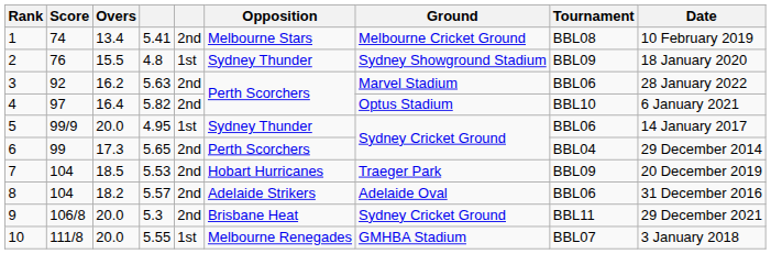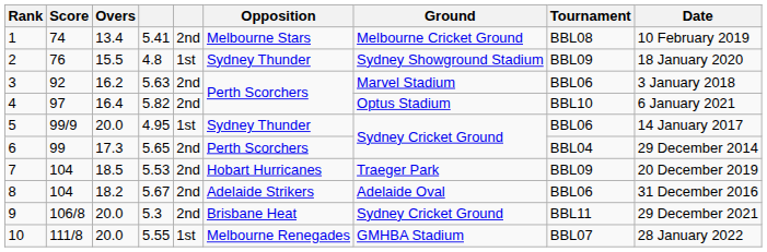 <table class="wikitable sortable" style="text-align:left; font-size:92%; ">
 <tr>
 <th>Rank</th>
 <th>Score</th>
 <th>Overs</th>
 <th></th>
 <th></th>
 <th>Opposition</th>
 <th>Ground</th>
 <th>Tournament</th>
 <th>Date</th>
 </tr>
 <tr>
 <td>1</td>
 <td>74</td>
 <td>13.4</td>
 <td>5.41</td>
 <td>2nd</td>
 <td><a href='#'>Melbourne Stars</a></td>
 <td><a href='#'>Melbourne Cricket Ground</a></td>
 <td>BBL08</td>
 <td>10 February 2019</td>
 </tr>
 <tr>
 <td>2</td>
 <td>76</td>
 <td>15.5</td>
 <td>4.8</td>
 <td>1st</td>
 <td><a href='#'>Sydney Thunder</a></td>
 <td><a href='#'>Sydney Showground Stadium</a></td>
 <td>BBL09</td>
 <td>18 January 2020</td>
 </tr>
 <tr>
 <td>3</td>
 <td>92</td>
 <td>16.2</td>
 <td>5.63</td>
 <td>2nd</td>
 <td rowspan="2"><a href='#'>Perth Scorchers</a></td>
 <td><a href='#'>Marvel Stadium</a></td>
 <td>BBL06</td>
-<td>28 January 2022</td>
+<td>3 January 2018</td>
 </tr>
 <tr>
 <td>4</td>
 <td>97</td>
 <td>16.4</td>
 <td>5.82</td>
 <td>2nd</td>
 <td><a href='#'>Optus Stadium</a></td>
 <td>BBL10</td>
 <td>6 January 2021</td>
 </tr>
 <tr>
 <td>5</td>
 <td>99/9</td>
 <td>20.0</td>
 <td>4.95</td>
 <td>1st</td>
 <td><a href='#'>Sydney Thunder</a></td>
 <td rowspan="2"><a href='#'>Sydney Cricket Ground</a></td>
 <td>BBL06</td>
 <td>14 January 2017</td>
 </tr>
 <tr>
 <td>6</td>
 <td>99</td>
 <td>17.3</td>
 <td>5.65</td>
 <td>2nd</td>
 <td><a href='#'>Perth Scorchers</a></td>
 <td>BBL04</td>
 <td>29 December 2014</td>
 </tr>
 <tr>
 <td>7</td>
 <td>104</td>
 <td>18.5</td>
 <td>5.53</td>
 <td>2nd</td>
 <td><a href='#'>Hobart Hurricanes</a></td>
 <td><a href='#'>Traeger Park</a></td>
 <td>BBL09</td>
 <td>20 December 2019</td>
 </tr>
 <tr>
 <td>8</td>
 <td>104</td>
 <td>18.2</td>
-<td>5.57</td>
+<td>5.67</td>
 <td>2nd</td>
 <td><a href='#'>Adelaide Strikers</a></td>
 <td><a href='#'>Adelaide Oval</a></td>
 <td>BBL06</td>
 <td>31 December 2016</td>
 </tr>
 <tr>
 <td>9</td>
 <td>106/8</td>
 <td>20.0</td>
 <td>5.3</td>
 <td>2nd</td>
 <td><a href='#'>Brisbane Heat</a></td>
 <td><a href='#'>Sydney Cricket Ground</a></td>
 <td>BBL11</td>
 <td>29 December 2021</td>
 </tr>
 <tr>
 <td>10</td>
 <td>111/8</td>
 <td>20.0</td>
 <td>5.55</td>
 <td>1st</td>
 <td><a href='#'>Melbourne Renegades</a></td>
 <td><a href='#'>GMHBA Stadium</a></td>
 <td>BBL07</td>
-<td>3 January 2018</td>
+<td>28 January 2022</td>
 </tr>
 </table>
